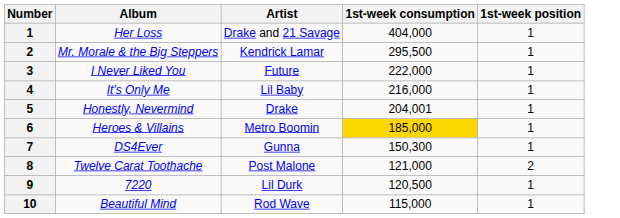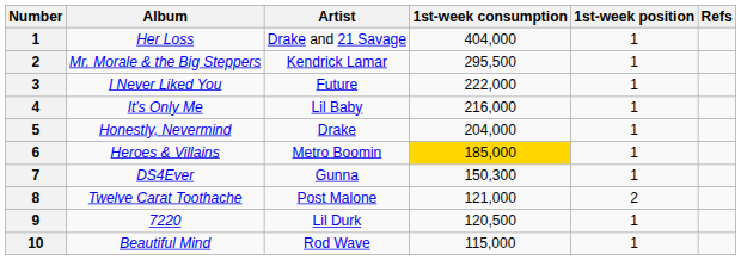 <table class="wikitable sortable" style="text-align:center;">
 <tr>
 <th scope="col">Number</th>
 <th scope="col">Album</th>
 <th scope="col">Artist</th>
 <th scope="col">1st-week consumption</th>
 <th scope="col">1st-week position</th>
+<th scope="col">Refs</th>
 </tr>
 <tr>
 <th scope="row">1</th>
 <td><em><a href='#'>Her Loss</a></em></td>
 <td><a href='#'>Drake</a> and <a href='#'>21 Savage</a></td>
 <td>404,000</td>
 <td>1</td>
+<td></td>
 </tr>
 <tr>
 <th scope="row">2</th>
 <td><em><a href='#'>Mr. Morale & the Big Steppers</a></em></td>
 <td><a href='#'>Kendrick Lamar</a></td>
 <td>295,500</td>
 <td>1</td>
+<td></td>
 </tr>
 <tr>
 <th scope="row">3</th>
 <td><em><a href='#'>I Never Liked You</a></em></td>
 <td><a href='#'>Future</a></td>
 <td>222,000</td>
 <td>1</td>
+<td></td>
 </tr>
 <tr>
 <th scope="row">4</th>
 <td><em><a href='#'>It's Only Me</a></em></td>
 <td><a href='#'>Lil Baby</a></td>
 <td>216,000</td>
 <td>1</td>
+<td></td>
 </tr>
 <tr>
 <th scope="row">5</th>
 <td><em><a href='#'>Honestly, Nevermind</a></em></td>
 <td><a href='#'>Drake</a></td>
-<td>204,001</td>
+<td>204,000</td>
 <td>1</td>
+<td></td>
 </tr>
 <tr>
 <th scope="row">6</th>
 <td><em><a href='#'>Heroes & Villains</a></em></td>
 <td><a href='#'>Metro Boomin</a></td>
 <td style="background: gold;">185,000</td>
 <td>1</td>
+<td></td>
 </tr>
 <tr>
 <th scope="row">7</th>
 <td><em><a href='#'>DS4Ever</a></em></td>
 <td><a href='#'>Gunna</a></td>
 <td>150,300</td>
 <td>1</td>
+<td></td>
 </tr>
 <tr>
 <th scope="row">8</th>
 <td><em><a href='#'>Twelve Carat Toothache</a></em></td>
 <td><a href='#'>Post Malone</a></td>
 <td>121,000</td>
 <td>2</td>
+<td></td>
 </tr>
 <tr>
 <th scope="row">9</th>
 <td><em><a href='#'>7220</a></em></td>
 <td><a href='#'>Lil Durk</a></td>
 <td>120,500</td>
 <td>1</td>
+<td></td>
 </tr>
 <tr>
 <th scope="row">10</th>
 <td><em><a href='#'>Beautiful Mind</a></em></td>
 <td><a href='#'>Rod Wave</a></td>
 <td>115,000</td>
 <td>1</td>
+<td></td>
 </tr>
 </table>
